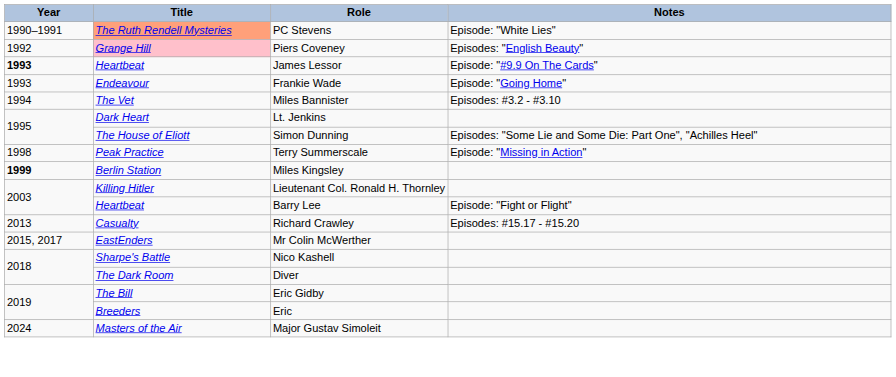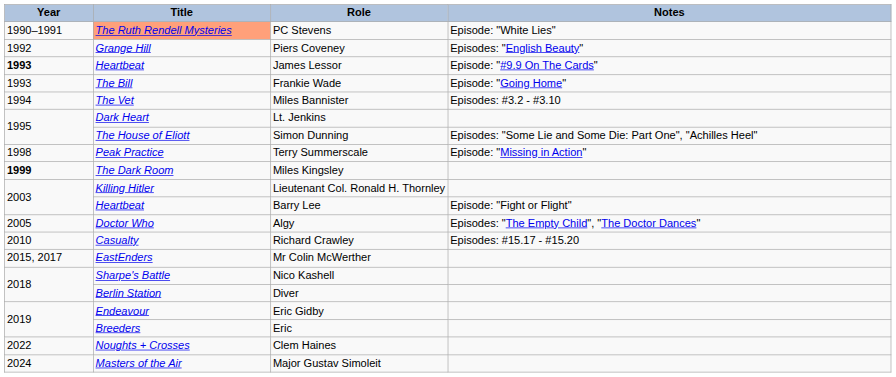 <table class="wikitable">
 <tr>
 <th style="background:#b0c4de; width:10%;">Year</th>
 <th style="background:#b0c4de; width:20%;">Title</th>
 <th style="background:#b0c4de; width:20%;">Role</th>
 <th style="background:#b0c4de; width:50%;">Notes</th>
 </tr>
 <tr>
 <td>1990–1991</td>
 <td style="background: lightsalmon;"><em><a href='#'>The Ruth Rendell Mysteries</a></em></td>
 <td>PC Stevens</td>
 <td>Episode: "White Lies"</td>
 </tr>
 <tr>
 <td>1992</td>
-<td style="background: pink;"><em><a href='#'>Grange Hill</a></em></td>
+<td><em><a href='#'>Grange Hill</a></em></td>
 <td>Piers Coveney</td>
 <td>Episodes: "<a href='#'>English Beauty</a>"</td>
 </tr>
 <tr>
 <td><strong>1993</strong></td>
 <td><em><a href='#'>Heartbeat</a></em></td>
 <td>James Lessor</td>
 <td>Episode: "<a href='#'>#9.9 On The Cards</a>"</td>
 </tr>
 <tr>
 <td>1993</td>
-<td><a href='#'><em>Endeavour</em></a></td>
+<td><em><a href='#'>The Bill</a></em></td>
 <td>Frankie Wade</td>
 <td>Episode: "<a href='#'>Going Home</a>"</td>
 </tr>
 <tr>
 <td>1994</td>
 <td><em><a href='#'>The Vet</a></em></td>
 <td>Miles Bannister</td>
 <td>Episodes: #3.2 - #3.10</td>
 </tr>
 <tr>
 <td rowspan="2">1995</td>
 <td><a href='#'><em>Dark Heart</em></a></td>
 <td>Lt. Jenkins</td>
 <td></td>
 </tr>
 <tr>
 <td><em><a href='#'>The House of Eliott</a></em></td>
 <td>Simon Dunning</td>
 <td>Episodes: "Some Lie and Some Die: Part One", "Achilles Heel"</td>
 </tr>
 <tr>
 <td>1998</td>
 <td><em><a href='#'>Peak Practice</a></em></td>
 <td>Terry Summerscale</td>
 <td>Episode: "<a href='#'>Missing in Action</a>"</td>
 </tr>
 <tr>
 <td><strong>1999</strong></td>
-<td><a href='#'><em>Berlin Station</em></a></td>
+<td><em><a href='#'>The Dark Room</a></em></td>
 <td>Miles Kingsley</td>
 <td></td>
 </tr>
 <tr>
 <td rowspan="2">2003</td>
 <td><em><a href='#'>Killing Hitler</a></em></td>
 <td>Lieutenant Col. Ronald H. Thornley</td>
 <td></td>
 </tr>
 <tr>
 <td><em><a href='#'>Heartbeat</a></em></td>
 <td>Barry Lee</td>
 <td>Episode: "Fight or Flight"</td>
 </tr>
 <tr>
-<td>2013</td>
+<td>2005</td>
+<td><em><a href='#'>Doctor Who</a></em></td>
+<td>Algy</td>
+<td>Episodes: "<a href='#'>The Empty Child</a>", "<a href='#'>The Doctor Dances</a>"</td>
+</tr>
+<tr>
+<td>2010</td>
 <td><em><a href='#'>Casualty</a></em></td>
 <td>Richard Crawley</td>
 <td>Episodes: #15.17 - #15.20</td>
 </tr>
 <tr>
 <td>2015, 2017</td>
 <td><em><a href='#'>EastEnders</a></em></td>
 <td>Mr Colin McWerther</td>
 <td></td>
 </tr>
 <tr>
 <td rowspan="2">2018</td>
 <td><em><a href='#'>Sharpe's Battle</a></em></td>
 <td>Nico Kashell</td>
 <td></td>
 </tr>
 <tr>
-<td><em><a href='#'>The Dark Room</a></em></td>
+<td><a href='#'><em>Berlin Station</em></a></td>
 <td>Diver</td>
 <td></td>
 </tr>
 <tr>
 <td rowspan="2">2019</td>
-<td><em><a href='#'>The Bill</a></em></td>
+<td><a href='#'><em>Endeavour</em></a></td>
 <td>Eric Gidby</td>
 <td></td>
 </tr>
 <tr>
 <td><a href='#'><em>Breeders</em></a></td>
 <td>Eric</td>
 <td></td>
 </tr>
 <tr>
+<td>2022</td>
+<td><em><a href='#'>Noughts + Crosses</a></em></td>
+<td>Clem Haines</td>
+<td></td>
+</tr>
+<tr>
 <td>2024</td>
 <td><em><a href='#'>Masters of the Air</a></em></td>
 <td>Major Gustav Simoleit</td>
 <td></td>
 </tr>
 </table>
